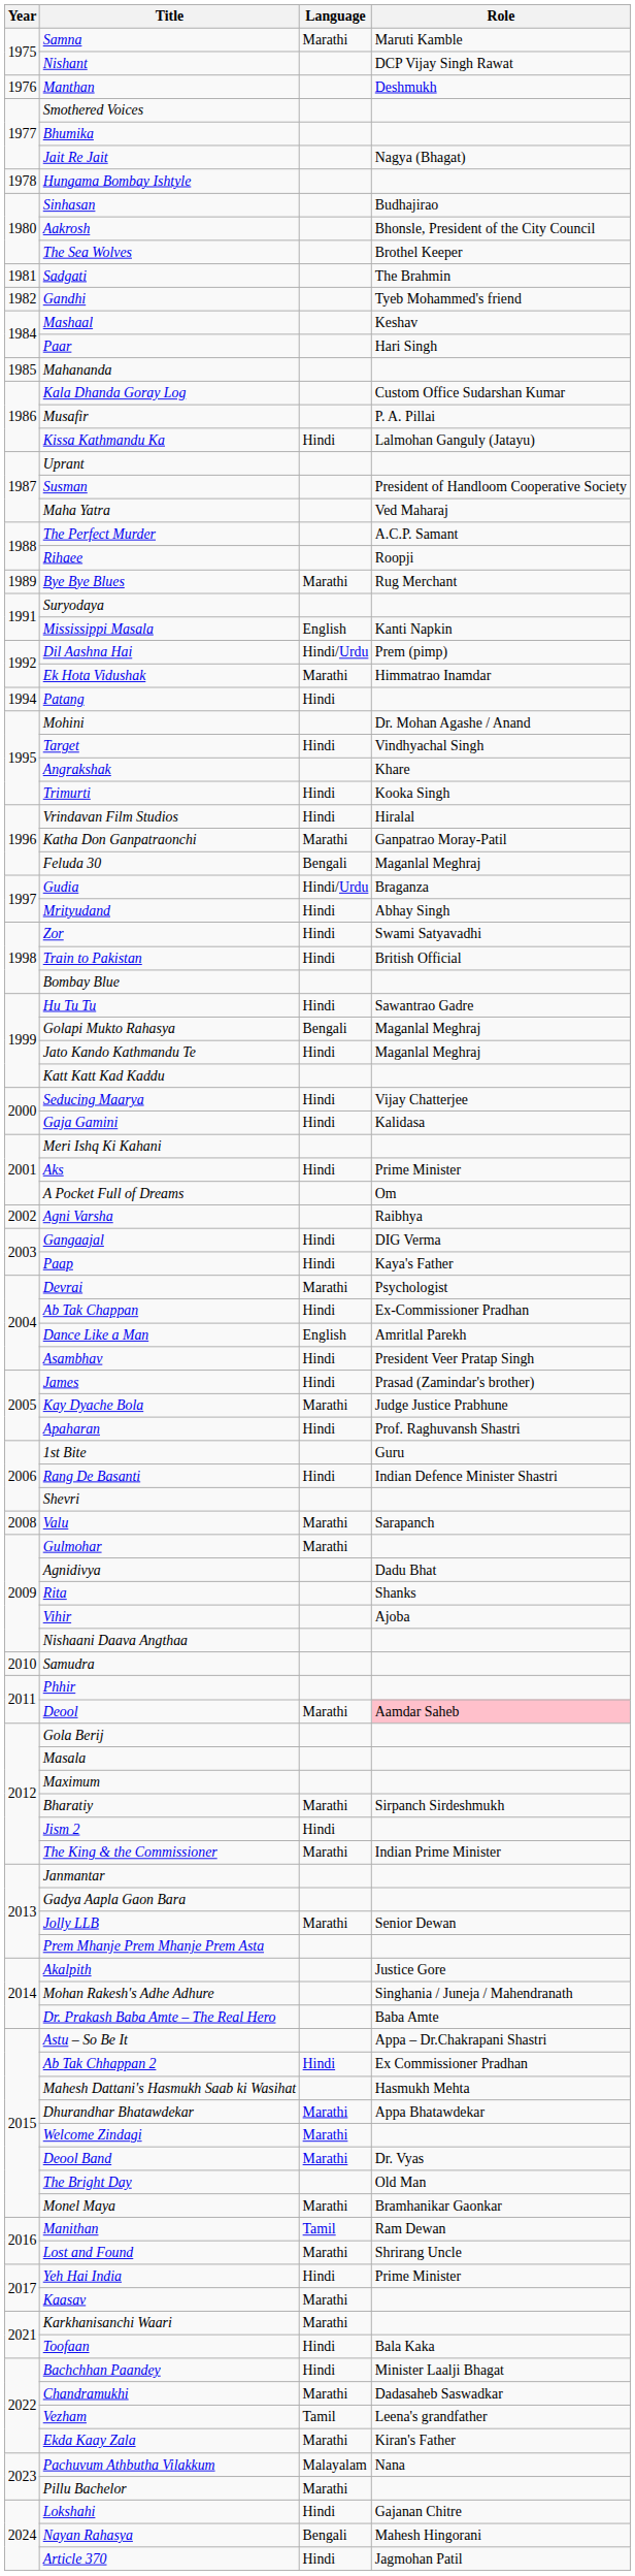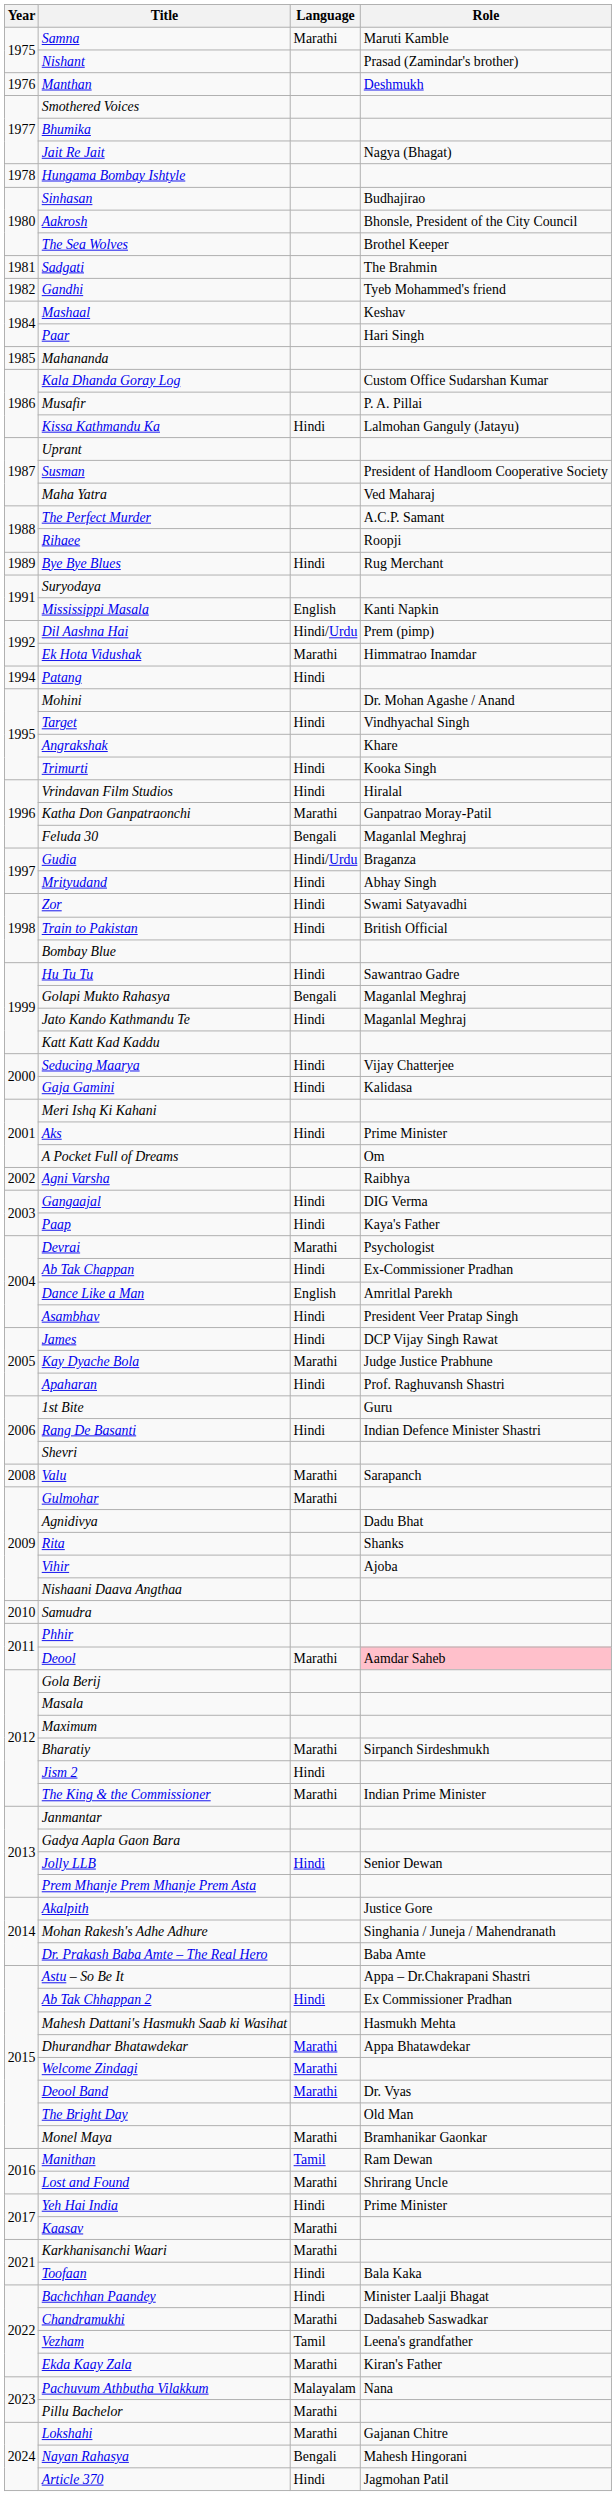 <table class="wikitable sortable" style="font-size: 95%;">
 <tr>
 <th>Year</th>
 <th>Title</th>
 <th>Language</th>
 <th>Role</th>
 </tr>
 <tr>
 <td rowspan=2>1975</td>
 <td><em><a href='#'>Samna</a></em></td>
 <td>Marathi</td>
 <td>Maruti Kamble</td>
 </tr>
 <tr>
 <td><em><a href='#'>Nishant</a></em></td>
 <td></td>
-<td>DCP Vijay Singh Rawat</td>
+<td>Prasad (Zamindar's brother)</td>
 </tr>
 <tr>
 <td>1976</td>
 <td><em><a href='#'>Manthan</a></em></td>
 <td></td>
 <td><a href='#'>Deshmukh</a></td>
 </tr>
 <tr>
 <td rowspan=3>1977</td>
 <td><em>Smothered Voices</em></td>
 <td></td>
 <td></td>
 </tr>
 <tr>
 <td><em><a href='#'>Bhumika</a></em></td>
 <td></td>
 <td></td>
 </tr>
 <tr>
 <td><em><a href='#'>Jait Re Jait</a></em></td>
 <td></td>
 <td>Nagya (Bhagat)</td>
 </tr>
 <tr>
 <td>1978</td>
 <td><em><a href='#'>Hungama Bombay Ishtyle</a></em></td>
 <td></td>
 <td></td>
 </tr>
 <tr>
 <td rowspan=3>1980</td>
 <td><em><a href='#'>Sinhasan</a></em></td>
 <td></td>
 <td>Budhajirao</td>
 </tr>
 <tr>
 <td><em><a href='#'>Aakrosh</a></em></td>
 <td></td>
 <td>Bhonsle, President of the City Council</td>
 </tr>
 <tr>
 <td><em><a href='#'>The Sea Wolves</a></em></td>
 <td></td>
 <td>Brothel Keeper</td>
 </tr>
 <tr>
 <td>1981</td>
 <td><em><a href='#'>Sadgati</a></em></td>
 <td></td>
 <td>The Brahmin</td>
 </tr>
 <tr>
 <td>1982</td>
 <td><em><a href='#'>Gandhi</a></em></td>
 <td></td>
 <td>Tyeb Mohammed's friend</td>
 </tr>
 <tr>
 <td rowspan=2>1984</td>
 <td><em><a href='#'>Mashaal</a></em></td>
 <td></td>
 <td>Keshav</td>
 </tr>
 <tr>
 <td><em><a href='#'>Paar</a></em></td>
 <td></td>
 <td>Hari Singh</td>
 </tr>
 <tr>
 <td>1985</td>
 <td><em>Mahananda</em></td>
 <td></td>
 <td></td>
 </tr>
 <tr>
 <td rowspan=3>1986</td>
 <td><em><a href='#'>Kala Dhanda Goray Log</a></em></td>
 <td></td>
 <td>Custom Office Sudarshan Kumar</td>
 </tr>
 <tr>
 <td><em>Musafir</em></td>
 <td></td>
 <td>P. A. Pillai</td>
 </tr>
 <tr>
 <td><em><a href='#'>Kissa Kathmandu Ka</a></em></td>
 <td>Hindi</td>
 <td>Lalmohan Ganguly (Jatayu)</td>
 </tr>
 <tr>
 <td rowspan=3>1987</td>
 <td><em>Uprant</em></td>
 <td></td>
 <td></td>
 </tr>
 <tr>
 <td><em><a href='#'>Susman</a></em></td>
 <td></td>
 <td>President of Handloom Cooperative Society</td>
 </tr>
 <tr>
 <td><em>Maha Yatra</em></td>
 <td></td>
 <td>Ved Maharaj</td>
 </tr>
 <tr>
 <td rowspan=2>1988</td>
 <td><em><a href='#'>The Perfect Murder</a></em></td>
 <td></td>
 <td>A.C.P. Samant</td>
 </tr>
 <tr>
 <td><em><a href='#'>Rihaee</a></em></td>
 <td></td>
 <td>Roopji</td>
 </tr>
 <tr>
 <td>1989</td>
 <td><em><a href='#'>Bye Bye Blues</a></em></td>
-<td>Marathi</td>
+<td>Hindi</td>
 <td>Rug Merchant</td>
 </tr>
 <tr>
 <td rowspan=2>1991</td>
 <td><em>Suryodaya</em></td>
 <td></td>
 <td></td>
 </tr>
 <tr>
 <td><em><a href='#'>Mississippi Masala</a></em></td>
 <td>English</td>
 <td>Kanti Napkin</td>
 </tr>
 <tr>
 <td rowspan=2>1992</td>
 <td><em><a href='#'>Dil Aashna Hai</a></em></td>
 <td>Hindi/<a href='#'>Urdu</a></td>
 <td>Prem (pimp)</td>
 </tr>
 <tr>
 <td><em><a href='#'>Ek Hota Vidushak</a></em></td>
 <td>Marathi</td>
 <td>Himmatrao Inamdar</td>
 </tr>
 <tr>
 <td>1994</td>
 <td><em><a href='#'>Patang</a></em></td>
 <td>Hindi</td>
 <td></td>
 </tr>
 <tr>
 <td rowspan=4>1995</td>
 <td><em>Mohini</em></td>
 <td></td>
 <td>Dr. Mohan Agashe / Anand</td>
 </tr>
 <tr>
 <td><em><a href='#'>Target</a></em></td>
 <td>Hindi</td>
 <td>Vindhyachal Singh</td>
 </tr>
 <tr>
 <td><em><a href='#'>Angrakshak</a></em></td>
 <td></td>
 <td>Khare</td>
 </tr>
 <tr>
 <td><em><a href='#'>Trimurti</a></em></td>
 <td>Hindi</td>
 <td>Kooka Singh</td>
 </tr>
 <tr>
 <td rowspan=3>1996</td>
 <td><em>Vrindavan Film Studios</em></td>
 <td>Hindi</td>
 <td>Hiralal</td>
 </tr>
 <tr>
 <td><em>Katha Don Ganpatraonchi</em></td>
 <td>Marathi</td>
 <td>Ganpatrao Moray-Patil</td>
 </tr>
 <tr>
 <td><em>Feluda 30</em></td>
 <td>Bengali</td>
 <td>Maganlal Meghraj</td>
 </tr>
 <tr>
 <td rowspan=2>1997</td>
 <td><em><a href='#'>Gudia</a></em></td>
 <td>Hindi/<a href='#'>Urdu</a></td>
 <td>Braganza</td>
 </tr>
 <tr>
 <td><em><a href='#'>Mrityudand</a></em></td>
 <td>Hindi</td>
 <td>Abhay Singh</td>
 </tr>
 <tr>
 <td rowspan=3>1998</td>
 <td><em><a href='#'>Zor</a></em></td>
 <td>Hindi</td>
 <td>Swami Satyavadhi</td>
 </tr>
 <tr>
 <td><em><a href='#'>Train to Pakistan</a></em></td>
 <td>Hindi</td>
 <td>British Official</td>
 </tr>
 <tr>
 <td><em>Bombay Blue</em></td>
 <td></td>
 <td></td>
 </tr>
 <tr>
 <td rowspan=4>1999</td>
 <td><em><a href='#'>Hu Tu Tu</a></em></td>
 <td>Hindi</td>
 <td>Sawantrao Gadre</td>
 </tr>
 <tr>
 <td><em>Golapi Mukto Rahasya</em></td>
 <td>Bengali</td>
 <td>Maganlal Meghraj</td>
 </tr>
 <tr>
 <td><em>Jato Kando Kathmandu Te</em></td>
 <td>Hindi</td>
 <td>Maganlal Meghraj</td>
 </tr>
 <tr>
 <td><em>Katt Katt Kad Kaddu</em></td>
 <td></td>
 <td></td>
 </tr>
 <tr>
 <td rowspan=2>2000</td>
 <td><em><a href='#'>Seducing Maarya</a></em></td>
 <td>Hindi</td>
 <td>Vijay Chatterjee</td>
 </tr>
 <tr>
 <td><em><a href='#'>Gaja Gamini</a></em></td>
 <td>Hindi</td>
 <td>Kalidasa</td>
 </tr>
 <tr>
 <td rowspan=3>2001</td>
 <td><em>Meri Ishq Ki Kahani</em></td>
 <td></td>
 <td></td>
 </tr>
 <tr>
 <td><em><a href='#'>Aks</a></em></td>
 <td>Hindi</td>
 <td>Prime Minister</td>
 </tr>
 <tr>
 <td><em>A Pocket Full of Dreams</em></td>
 <td></td>
 <td>Om</td>
 </tr>
 <tr>
 <td>2002</td>
 <td><em><a href='#'>Agni Varsha</a></em></td>
 <td></td>
 <td>Raibhya</td>
 </tr>
 <tr>
 <td rowspan=2>2003</td>
 <td><em><a href='#'>Gangaajal</a></em></td>
 <td>Hindi</td>
 <td>DIG Verma</td>
 </tr>
 <tr>
 <td><em><a href='#'>Paap</a></em></td>
 <td>Hindi</td>
 <td>Kaya's Father</td>
 </tr>
 <tr>
 <td rowspan=4>2004</td>
 <td><em><a href='#'>Devrai</a></em></td>
 <td>Marathi</td>
 <td>Psychologist</td>
 </tr>
 <tr>
 <td><em><a href='#'>Ab Tak Chappan</a></em></td>
 <td>Hindi</td>
 <td>Ex-Commissioner Pradhan</td>
 </tr>
 <tr>
 <td><em><a href='#'>Dance Like a Man</a></em></td>
 <td>English</td>
 <td>Amritlal Parekh</td>
 </tr>
 <tr>
 <td><em><a href='#'>Asambhav</a></em></td>
 <td>Hindi</td>
 <td>President Veer Pratap Singh</td>
 </tr>
 <tr>
 <td rowspan=3>2005</td>
 <td><em><a href='#'>James</a></em></td>
 <td>Hindi</td>
-<td>Prasad (Zamindar's brother)</td>
+<td>DCP Vijay Singh Rawat</td>
 </tr>
 <tr>
 <td><em><a href='#'>Kay Dyache Bola</a></em></td>
 <td>Marathi</td>
 <td>Judge Justice Prabhune</td>
 </tr>
 <tr>
 <td><em><a href='#'>Apaharan</a></em></td>
 <td>Hindi</td>
 <td>Prof. Raghuvansh Shastri</td>
 </tr>
 <tr>
 <td rowspan=3>2006</td>
 <td><em>1st Bite</em></td>
 <td></td>
 <td>Guru</td>
 </tr>
 <tr>
 <td><em><a href='#'>Rang De Basanti</a></em></td>
 <td>Hindi</td>
 <td>Indian Defence Minister Shastri</td>
 </tr>
 <tr>
 <td><em>Shevri</em></td>
 <td></td>
 <td></td>
 </tr>
 <tr>
 <td>2008</td>
 <td><em><a href='#'>Valu</a></em></td>
 <td>Marathi</td>
 <td>Sarapanch</td>
 </tr>
 <tr>
 <td rowspan=5>2009</td>
 <td><em><a href='#'>Gulmohar</a></em></td>
 <td>Marathi</td>
 <td></td>
 </tr>
 <tr>
 <td><em>Agnidivya</em></td>
 <td></td>
 <td>Dadu Bhat</td>
 </tr>
 <tr>
 <td><em><a href='#'>Rita</a></em></td>
 <td></td>
 <td>Shanks</td>
 </tr>
 <tr>
 <td><em><a href='#'>Vihir</a></em></td>
 <td></td>
 <td>Ajoba</td>
 </tr>
 <tr>
 <td><em>Nishaani Daava Angthaa</em></td>
 <td></td>
 <td></td>
 </tr>
 <tr>
 <td>2010</td>
 <td><em>Samudra</em></td>
 <td></td>
 <td></td>
 </tr>
 <tr>
 <td rowspan=2>2011</td>
 <td><em><a href='#'>Phhir</a></em></td>
 <td></td>
 <td></td>
 </tr>
 <tr>
 <td><em><a href='#'>Deool</a></em></td>
 <td>Marathi</td>
 <td style="background: pink;">Aamdar Saheb</td>
 </tr>
 <tr>
 <td rowspan=6>2012</td>
 <td><em>Gola Berij</em></td>
 <td></td>
 <td></td>
 </tr>
 <tr>
 <td><em>Masala</em></td>
 <td></td>
 <td></td>
 </tr>
 <tr>
 <td><em>Maximum</em></td>
 <td></td>
 <td></td>
 </tr>
 <tr>
 <td><em>Bharatiy</em></td>
 <td>Marathi</td>
 <td>Sirpanch Sirdeshmukh</td>
 </tr>
 <tr>
 <td><em><a href='#'>Jism 2</a></em></td>
 <td>Hindi</td>
 <td></td>
 </tr>
 <tr>
 <td><em><a href='#'>The King & the Commissioner</a></em></td>
 <td>Marathi</td>
 <td>Indian Prime Minister</td>
 </tr>
 <tr>
 <td rowspan=4>2013</td>
 <td><em>Janmantar</em></td>
 <td></td>
 <td></td>
 </tr>
 <tr>
 <td><em>Gadya Aapla Gaon Bara</em></td>
 <td></td>
 <td></td>
 </tr>
 <tr>
 <td><em><a href='#'>Jolly LLB</a></em></td>
-<td>Marathi</td>
+<td><a href='#'>Hindi</a></td>
 <td>Senior Dewan</td>
 </tr>
 <tr>
 <td><em><a href='#'>Prem Mhanje Prem Mhanje Prem Asta</a></em></td>
 <td></td>
 <td></td>
 </tr>
 <tr>
 <td rowspan=3>2014</td>
 <td><em><a href='#'>Akalpith</a></em></td>
 <td></td>
 <td>Justice Gore</td>
 </tr>
 <tr>
 <td><em>Mohan Rakesh's Adhe Adhure</em></td>
 <td></td>
 <td>Singhania / Juneja / Mahendranath</td>
 </tr>
 <tr>
 <td><em><a href='#'>Dr. Prakash Baba Amte – The Real Hero</a></em></td>
 <td></td>
 <td>Baba Amte</td>
 </tr>
 <tr>
 <td rowspan=8>2015</td>
 <td><em><a href='#'>Astu</a> – So Be It</em></td>
 <td></td>
 <td>Appa – Dr.Chakrapani Shastri</td>
 </tr>
 <tr>
 <td><em><a href='#'>Ab Tak Chhappan 2</a></em></td>
 <td><a href='#'>Hindi</a></td>
 <td>Ex Commissioner Pradhan</td>
 </tr>
 <tr>
 <td><em>Mahesh Dattani's Hasmukh Saab ki Wasihat</em></td>
 <td></td>
 <td>Hasmukh Mehta</td>
 </tr>
 <tr>
 <td><em>Dhurandhar Bhatawdekar</em></td>
 <td><a href='#'>Marathi</a></td>
 <td>Appa Bhatawdekar</td>
 </tr>
 <tr>
 <td><em><a href='#'>Welcome Zindagi</a></em></td>
 <td><a href='#'>Marathi</a></td>
 <td></td>
 </tr>
 <tr>
 <td><em><a href='#'>Deool Band</a></em></td>
 <td><a href='#'>Marathi</a></td>
 <td>Dr. Vyas</td>
 </tr>
 <tr>
 <td><em><a href='#'>The Bright Day</a></em></td>
 <td></td>
 <td>Old Man</td>
 </tr>
 <tr>
 <td><em>Monel Maya</em></td>
 <td>Marathi</td>
 <td>Bramhanikar Gaonkar</td>
 </tr>
 <tr>
 <td rowspan=2>2016</td>
 <td><em><a href='#'>Manithan</a></em></td>
 <td><a href='#'>Tamil</a></td>
 <td>Ram Dewan</td>
 </tr>
 <tr>
 <td><em><a href='#'>Lost and Found</a></em></td>
 <td>Marathi</td>
 <td>Shrirang Uncle</td>
 </tr>
 <tr>
 <td rowspan=2>2017</td>
 <td><em><a href='#'>Yeh Hai India</a></em></td>
 <td>Hindi</td>
 <td>Prime Minister</td>
 </tr>
 <tr>
 <td><em><a href='#'>Kaasav</a></em></td>
 <td>Marathi</td>
 <td></td>
 </tr>
 <tr>
 <td Rowspan="2">2021</td>
 <td><em>Karkhanisanchi Waari</em></td>
 <td>Marathi</td>
 <td></td>
 </tr>
 <tr>
 <td><em><a href='#'>Toofaan</a></em></td>
 <td>Hindi</td>
 <td>Bala Kaka</td>
 </tr>
 <tr>
 <td rowspan="4">2022</td>
 <td><em><a href='#'>Bachchhan Paandey</a></em></td>
 <td>Hindi</td>
 <td>Minister Laalji Bhagat</td>
 </tr>
 <tr>
 <td><em><a href='#'>Chandramukhi</a></em></td>
 <td>Marathi</td>
 <td>Dadasaheb Saswadkar</td>
 </tr>
 <tr>
 <td><em><a href='#'>Vezham</a></em></td>
 <td>Tamil</td>
 <td>Leena's grandfather</td>
 </tr>
 <tr>
 <td><em><a href='#'>Ekda Kaay Zala</a></em></td>
 <td>Marathi</td>
 <td>Kiran's Father</td>
 </tr>
 <tr>
 <td rowspan="2">2023</td>
 <td><em><a href='#'>Pachuvum Athbutha Vilakkum</a></em></td>
 <td>Malayalam</td>
 <td>Nana</td>
 </tr>
 <tr>
 <td><em>Pillu Bachelor</em></td>
 <td>Marathi</td>
 <td></td>
 </tr>
 <tr>
 <td rowspan="3">2024</td>
 <td><em><a href='#'>Lokshahi</a></em></td>
-<td>Hindi</td>
+<td>Marathi</td>
 <td>Gajanan Chitre</td>
 </tr>
 <tr>
 <td><em><a href='#'>Nayan Rahasya</a></em></td>
 <td>Bengali</td>
 <td>Mahesh Hingorani</td>
 </tr>
 <tr>
 <td><em><a href='#'>Article 370</a></em></td>
 <td>Hindi</td>
 <td>Jagmohan Patil</td>
 </tr>
 </table>
